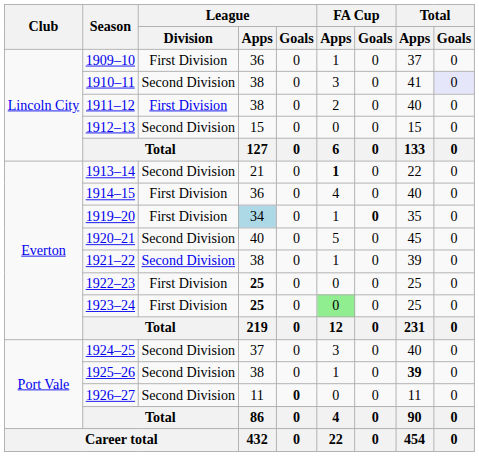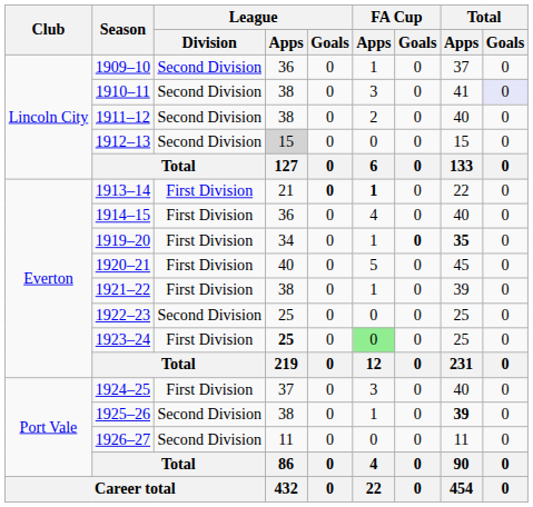 <table class="wikitable" style="text-align: center;">
 <tr>
 <th rowspan="2">Club</th>
 <th rowspan="2">Season</th>
 <th colspan="3">League</th>
 <th colspan="2">FA Cup</th>
 <th colspan="2">Total</th>
 </tr>
 <tr>
 <th>Division</th>
 <th>Apps</th>
 <th>Goals</th>
 <th>Apps</th>
 <th>Goals</th>
 <th>Apps</th>
 <th>Goals</th>
 </tr>
 <tr>
 <td rowspan="5"><a href='#'>Lincoln City</a></td>
 <td><a href='#'>1909–10</a></td>
-<td>First Division</td>
+<td><a href='#'>Second Division</a></td>
 <td>36</td>
 <td>0</td>
 <td>1</td>
 <td>0</td>
 <td>37</td>
 <td>0</td>
 </tr>
 <tr>
 <td><a href='#'>1910–11</a></td>
 <td>Second Division</td>
 <td>38</td>
 <td>0</td>
 <td>3</td>
 <td>0</td>
 <td>41</td>
 <td style="background: lavender;">0</td>
 </tr>
 <tr>
 <td><a href='#'>1911–12</a></td>
-<td><a href='#'>First Division</a></td>
+<td>Second Division</td>
 <td>38</td>
 <td>0</td>
 <td>2</td>
 <td>0</td>
 <td>40</td>
 <td>0</td>
 </tr>
 <tr>
 <td><a href='#'>1912–13</a></td>
 <td>Second Division</td>
-<td>15</td>
+<td style="background: lightgrey;">15</td>
 <td>0</td>
 <td>0</td>
 <td>0</td>
 <td>15</td>
 <td>0</td>
 </tr>
 <tr>
 <th colspan="2">Total</th>
 <th>127</th>
 <th>0</th>
 <th>6</th>
 <th>0</th>
 <th>133</th>
 <th>0</th>
 </tr>
 <tr>
 <td rowspan="8"><a href='#'>Everton</a></td>
 <td><a href='#'>1913–14</a></td>
-<td>Second Division</td>
+<td><a href='#'>First Division</a></td>
 <td>21</td>
-<td>0</td>
+<td><strong>0</strong></td>
 <td><strong>1</strong></td>
 <td>0</td>
 <td>22</td>
 <td>0</td>
 </tr>
 <tr>
 <td><a href='#'>1914–15</a></td>
 <td>First Division</td>
 <td>36</td>
 <td>0</td>
 <td>4</td>
 <td>0</td>
 <td>40</td>
 <td>0</td>
 </tr>
 <tr>
 <td><a href='#'>1919–20</a></td>
 <td>First Division</td>
-<td style="background: lightblue;">34</td>
+<td>34</td>
 <td>0</td>
 <td>1</td>
 <td><strong>0</strong></td>
-<td>35</td>
+<td><strong>35</strong></td>
 <td>0</td>
 </tr>
 <tr>
 <td><a href='#'>1920–21</a></td>
-<td>Second Division</td>
+<td>First Division</td>
 <td>40</td>
 <td>0</td>
 <td>5</td>
 <td>0</td>
 <td>45</td>
 <td>0</td>
 </tr>
 <tr>
 <td><a href='#'>1921–22</a></td>
-<td><a href='#'>Second Division</a></td>
+<td>First Division</td>
 <td>38</td>
 <td>0</td>
 <td>1</td>
 <td>0</td>
 <td>39</td>
 <td>0</td>
 </tr>
 <tr>
 <td><a href='#'>1922–23</a></td>
-<td>First Division</td>
-<td><strong>25</strong></td>
+<td>Second Division</td>
+<td>25</td>
 <td>0</td>
 <td>0</td>
 <td>0</td>
 <td>25</td>
 <td>0</td>
 </tr>
 <tr>
 <td><a href='#'>1923–24</a></td>
 <td>First Division</td>
 <td><strong>25</strong></td>
 <td>0</td>
 <td style="background: lightgreen;">0</td>
 <td>0</td>
 <td>25</td>
 <td>0</td>
 </tr>
 <tr>
 <th colspan="2">Total</th>
 <th>219</th>
 <th>0</th>
 <th>12</th>
 <th>0</th>
 <th>231</th>
 <th>0</th>
 </tr>
 <tr>
 <td rowspan="4"><a href='#'>Port Vale</a></td>
 <td><a href='#'>1924–25</a></td>
-<td>Second Division</td>
+<td>First Division</td>
 <td>37</td>
 <td>0</td>
 <td>3</td>
 <td>0</td>
 <td>40</td>
 <td>0</td>
 </tr>
 <tr>
 <td><a href='#'>1925–26</a></td>
 <td>Second Division</td>
 <td>38</td>
 <td>0</td>
 <td>1</td>
 <td>0</td>
 <td><strong>39</strong></td>
 <td>0</td>
 </tr>
 <tr>
 <td><a href='#'>1926–27</a></td>
 <td>Second Division</td>
 <td>11</td>
-<td><strong>0</strong></td>
+<td>0</td>
 <td>0</td>
 <td>0</td>
 <td>11</td>
 <td>0</td>
 </tr>
 <tr>
 <th colspan="2">Total</th>
 <th>86</th>
 <th>0</th>
 <th>4</th>
 <th>0</th>
 <th>90</th>
 <th>0</th>
 </tr>
 <tr>
 <th colspan="3">Career total</th>
 <th>432</th>
 <th>0</th>
 <th>22</th>
 <th>0</th>
 <th>454</th>
 <th>0</th>
 </tr>
 </table>
